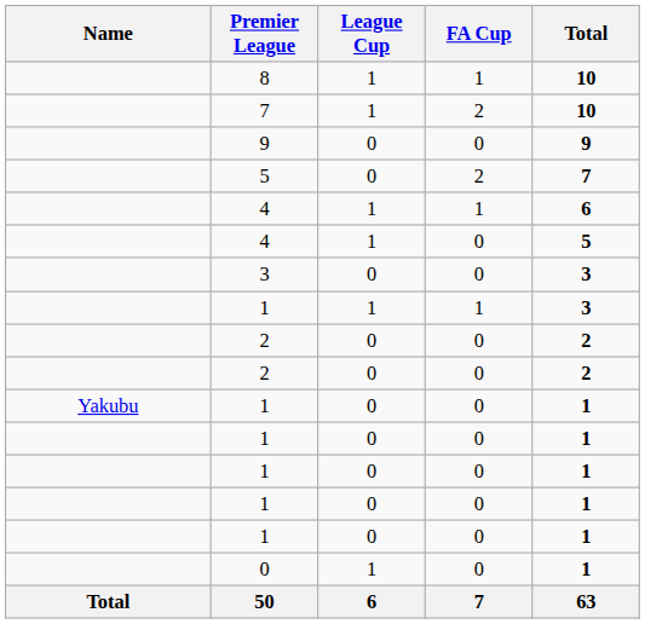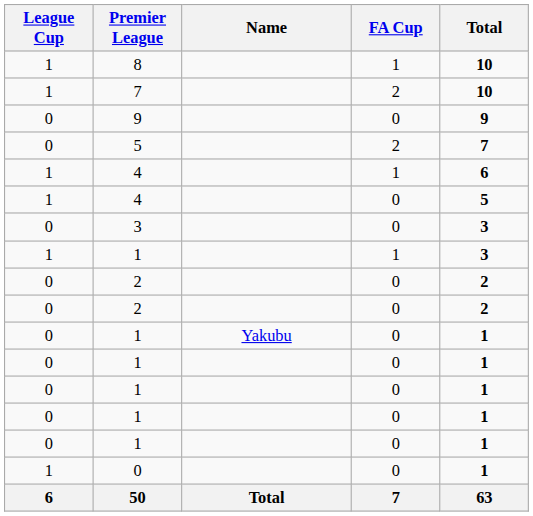 <table class="wikitable sortable" style="text-align:center; font-size:95%">
 <tr>
+<th style="width:75px;"><a href='#'>League<br>Cup</a></th>
+<th style="width:75px;"><a href='#'>Premier<br>League</a></th>
 <th style="width:150px;">Name</th>
-<th style="width:75px;"><a href='#'>Premier<br>League</a></th>
-<th style="width:75px;"><a href='#'>League<br>Cup</a></th>
 <th style="width:75px;"><a href='#'>FA Cup</a></th>
 <th style="width:75px;">Total</th>
 </tr>
 <tr>
+<td>1</td>
+<td>8</td>
 <td></td>
-<td>8</td>
-<td>1</td>
 <td>1</td>
 <td><strong>10</strong></td>
 </tr>
 <tr>
+<td>1</td>
+<td>7</td>
 <td></td>
-<td>7</td>
-<td>1</td>
 <td>2</td>
 <td><strong>10</strong></td>
 </tr>
 <tr>
+<td>0</td>
+<td>9</td>
 <td></td>
-<td>9</td>
-<td>0</td>
 <td>0</td>
 <td><strong>9</strong></td>
 </tr>
 <tr>
+<td>0</td>
+<td>5</td>
 <td></td>
-<td>5</td>
-<td>0</td>
 <td>2</td>
 <td><strong>7</strong></td>
 </tr>
 <tr>
+<td>1</td>
+<td>4</td>
 <td></td>
-<td>4</td>
-<td>1</td>
 <td>1</td>
 <td><strong>6</strong></td>
 </tr>
 <tr>
+<td>1</td>
+<td>4</td>
 <td></td>
-<td>4</td>
-<td>1</td>
 <td>0</td>
 <td><strong>5</strong></td>
 </tr>
 <tr>
+<td>0</td>
+<td>3</td>
 <td></td>
-<td>3</td>
-<td>0</td>
 <td>0</td>
 <td><strong>3</strong></td>
 </tr>
 <tr>
-<td></td>
 <td>1</td>
 <td>1</td>
+<td></td>
 <td>1</td>
 <td><strong>3</strong></td>
 </tr>
 <tr>
+<td>0</td>
+<td>2</td>
 <td></td>
-<td>2</td>
-<td>0</td>
 <td>0</td>
 <td><strong>2</strong></td>
 </tr>
 <tr>
+<td>0</td>
+<td>2</td>
 <td></td>
-<td>2</td>
-<td>0</td>
 <td>0</td>
 <td><strong>2</strong></td>
 </tr>
 <tr>
+<td>0</td>
+<td>1</td>
 <td><a href='#'>Yakubu</a></td>
-<td>1</td>
-<td>0</td>
 <td>0</td>
 <td><strong>1</strong></td>
 </tr>
 <tr>
+<td>0</td>
+<td>1</td>
 <td></td>
-<td>1</td>
-<td>0</td>
 <td>0</td>
 <td><strong>1</strong></td>
 </tr>
 <tr>
+<td>0</td>
+<td>1</td>
 <td></td>
-<td>1</td>
-<td>0</td>
 <td>0</td>
 <td><strong>1</strong></td>
 </tr>
 <tr>
+<td>0</td>
+<td>1</td>
 <td></td>
-<td>1</td>
-<td>0</td>
 <td>0</td>
 <td><strong>1</strong></td>
 </tr>
 <tr>
+<td>0</td>
+<td>1</td>
 <td></td>
-<td>1</td>
-<td>0</td>
 <td>0</td>
 <td><strong>1</strong></td>
 </tr>
 <tr>
+<td>1</td>
+<td>0</td>
 <td></td>
-<td>0</td>
-<td>1</td>
 <td>0</td>
 <td><strong>1</strong></td>
 </tr>
 <tr class="unsortable">
+<th>6</th>
+<th>50</th>
 <th>Total</th>
-<th>50</th>
-<th>6</th>
 <th>7</th>
 <th>63</th>
 </tr>
 </table>
